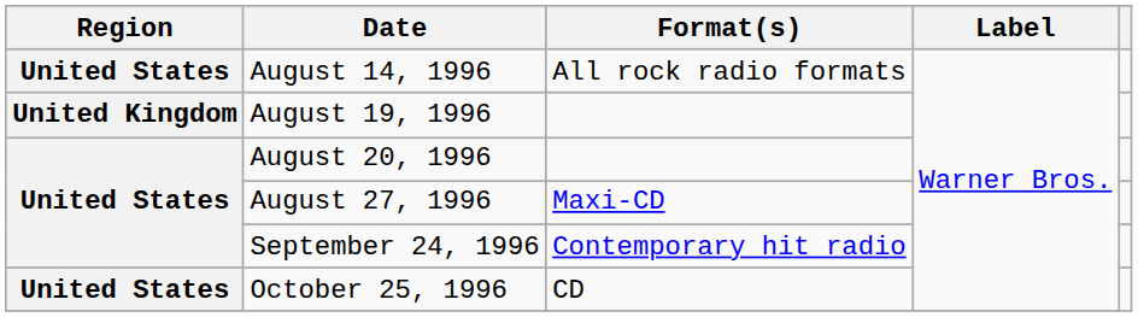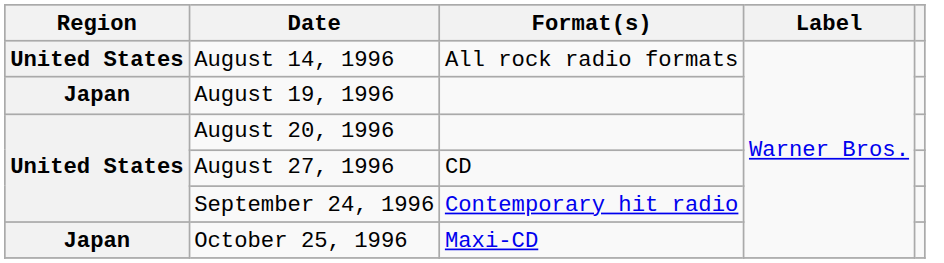 <table class="wikitable plainrowheaders">
 <tr>
 <th scope="col">Region</th>
 <th scope="col">Date</th>
 <th scope="col">Format(s)</th>
 <th scope="col">Label</th>
 <th scope="col"></th>
 </tr>
 <tr>
 <th scope="row">United States</th>
 <td>August 14, 1996</td>
 <td>All rock radio formats</td>
 <td rowspan="6"><a href='#'>Warner Bros.</a></td>
 <td></td>
 </tr>
 <tr>
-<th scope="row">United Kingdom</th>
+<th scope="row">Japan</th>
 <td>August 19, 1996</td>
 <td></td>
 <td></td>
 </tr>
 <tr>
 <th scope="row" rowspan="3">United States</th>
 <td>August 20, 1996</td>
 <td></td>
 <td></td>
 </tr>
 <tr>
 <td>August 27, 1996</td>
-<td><a href='#'>Maxi-CD</a></td>
+<td>CD</td>
 <td></td>
 </tr>
 <tr>
 <td>September 24, 1996</td>
 <td><a href='#'>Contemporary hit radio</a></td>
 <td></td>
 </tr>
 <tr>
-<th scope="row">United States</th>
+<th scope="row">Japan</th>
 <td>October 25, 1996</td>
-<td>CD</td>
+<td><a href='#'>Maxi-CD</a></td>
 <td></td>
 </tr>
 </table>
